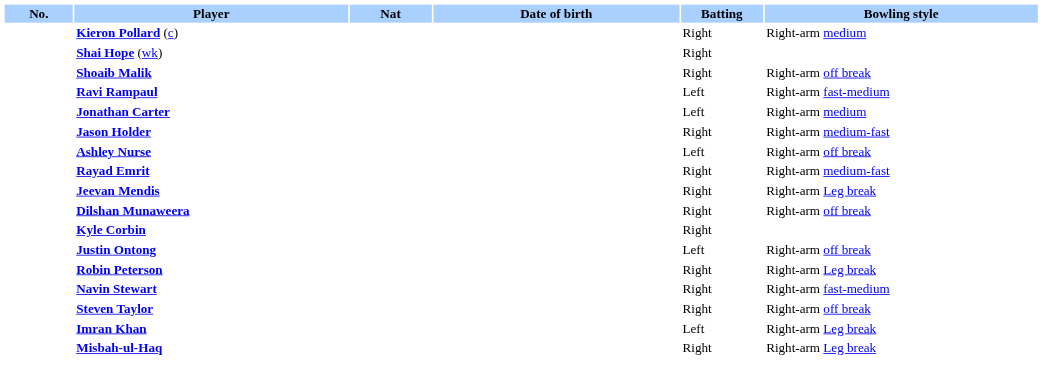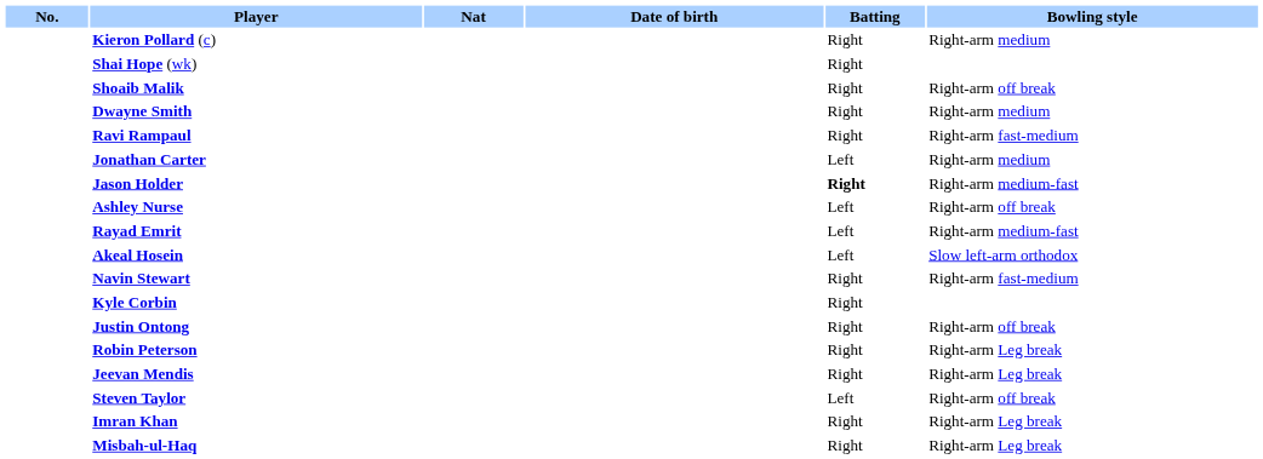 <table border="0" cellspacing="2" cellpadding="2" style="width:100%;">
 <tr style="background:#aad0ff;">
 <th scope="col" style="width:5%;">No.</th>
 <th scope="col" style="width:20%;">Player</th>
 <th scope="col" style="width:6%;">Nat</th>
 <th scope="col" style="width:18%;">Date of birth</th>
 <th scope="col" style="width:6%;">Batting</th>
 <th scope="col" style="width:20%;">Bowling style</th>
 </tr>
 <tr>
 <td style="text-align:center"></td>
 <td><strong><a href='#'>Kieron Pollard</a></strong> (<a href='#'>c</a>)</td>
 <td style="text-align:center"></td>
 <td></td>
 <td>Right</td>
 <td>Right-arm <a href='#'>medium</a></td>
 </tr>
 <tr>
 <td style="text-align:center"></td>
 <td><strong><a href='#'>Shai Hope</a></strong> (<a href='#'>wk</a>)</td>
 <td style="text-align:center"></td>
 <td></td>
 <td>Right</td>
 <td></td>
 </tr>
 <tr>
 <td style="text-align:center"></td>
 <td><strong><a href='#'>Shoaib Malik</a></strong></td>
 <td style="text-align:center"></td>
 <td></td>
 <td>Right</td>
 <td>Right-arm <a href='#'>off break</a></td>
 </tr>
 <tr>
 <td style="text-align:center"></td>
+<td><strong><a href='#'>Dwayne Smith</a></strong></td>
+<td style="text-align:center"></td>
+<td></td>
+<td>Right</td>
+<td>Right-arm <a href='#'>medium</a></td>
+</tr>
+<tr>
+<td style="text-align:center"></td>
 <td><strong><a href='#'>Ravi Rampaul</a></strong></td>
 <td style="text-align:center"></td>
 <td></td>
-<td>Left</td>
+<td>Right</td>
 <td>Right-arm <a href='#'>fast-medium</a></td>
 </tr>
 <tr>
 <td style="text-align:center"></td>
 <td><strong><a href='#'>Jonathan Carter</a></strong></td>
 <td style="text-align:center"></td>
 <td></td>
 <td>Left</td>
 <td>Right-arm <a href='#'>medium</a></td>
 </tr>
 <tr>
 <td style="text-align:center"></td>
 <td><strong><a href='#'>Jason Holder</a></strong></td>
 <td style="text-align:center"></td>
 <td></td>
-<td>Right</td>
+<td><strong>Right</strong></td>
 <td>Right-arm <a href='#'>medium-fast</a></td>
 </tr>
 <tr>
 <td style="text-align:center"></td>
 <td><strong><a href='#'>Ashley Nurse</a></strong></td>
 <td style="text-align:center"></td>
 <td></td>
 <td>Left</td>
 <td>Right-arm <a href='#'>off break</a></td>
 </tr>
 <tr>
 <td style="text-align:center"></td>
 <td><strong><a href='#'>Rayad Emrit</a></strong></td>
 <td style="text-align:center"></td>
 <td></td>
-<td>Right</td>
+<td>Left</td>
 <td>Right-arm <a href='#'>medium-fast</a></td>
 </tr>
 <tr>
 <td style="text-align:center"></td>
-<td><strong><a href='#'>Jeevan Mendis</a></strong></td>
+<td><strong><a href='#'>Akeal Hosein</a></strong></td>
+<td style="text-align:center"></td>
+<td></td>
+<td>Left</td>
+<td><a href='#'>Slow left-arm orthodox</a></td>
+</tr>
+<tr>
+<td style="text-align:center"></td>
+<td><strong><a href='#'>Navin Stewart</a></strong></td>
 <td style="text-align:center"></td>
 <td></td>
 <td>Right</td>
-<td>Right-arm <a href='#'>Leg break</a></td>
-</tr>
-<tr>
-<td style="text-align:center"></td>
-<td><strong><a href='#'>Dilshan Munaweera</a></strong></td>
-<td style="text-align:center"></td>
-<td></td>
-<td>Right</td>
-<td>Right-arm <a href='#'>off break</a></td>
+<td>Right-arm <a href='#'>fast-medium</a></td>
 </tr>
 <tr>
 <td style="text-align:center"></td>
 <td><strong><a href='#'>Kyle Corbin</a></strong></td>
 <td style="text-align:center"></td>
 <td></td>
 <td>Right</td>
 <td></td>
 </tr>
 <tr>
 <td style="text-align:center"></td>
 <td><strong><a href='#'>Justin Ontong</a></strong></td>
 <td style="text-align:center"></td>
 <td></td>
-<td>Left</td>
+<td>Right</td>
 <td>Right-arm <a href='#'>off break</a></td>
 </tr>
 <tr>
 <td style="text-align:center"></td>
 <td><strong><a href='#'>Robin Peterson</a></strong></td>
 <td style="text-align:center"></td>
 <td></td>
 <td>Right</td>
 <td>Right-arm <a href='#'>Leg break</a></td>
 </tr>
 <tr>
 <td style="text-align:center"></td>
-<td><strong><a href='#'>Navin Stewart</a></strong></td>
+<td><strong><a href='#'>Jeevan Mendis</a></strong></td>
 <td style="text-align:center"></td>
 <td></td>
 <td>Right</td>
-<td>Right-arm <a href='#'>fast-medium</a></td>
+<td>Right-arm <a href='#'>Leg break</a></td>
 </tr>
 <tr>
 <td style="text-align:center"></td>
 <td><strong><a href='#'>Steven Taylor</a></strong></td>
 <td style="text-align:center"></td>
 <td></td>
-<td>Right</td>
+<td>Left</td>
 <td>Right-arm <a href='#'>off break</a></td>
 </tr>
 <tr>
 <td style="text-align:center"></td>
 <td><strong><a href='#'>Imran Khan</a></strong></td>
 <td style="text-align:center"></td>
 <td></td>
-<td>Left</td>
+<td>Right</td>
 <td>Right-arm <a href='#'>Leg break</a></td>
 </tr>
 <tr>
 <td style="text-align:center"></td>
 <td><strong><a href='#'>Misbah-ul-Haq</a></strong></td>
 <td style="text-align:center"></td>
 <td></td>
 <td>Right</td>
 <td>Right-arm <a href='#'>Leg break</a></td>
 </tr>
 </table>
